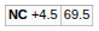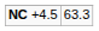 <table class="wikitable">
 <tr align="center">
 </tr>
 <tr align="center">
 <td><strong>NC</strong> +4.5</td>
-<td>69.5</td>
+<td>63.3</td>
 </tr>
 </table>
